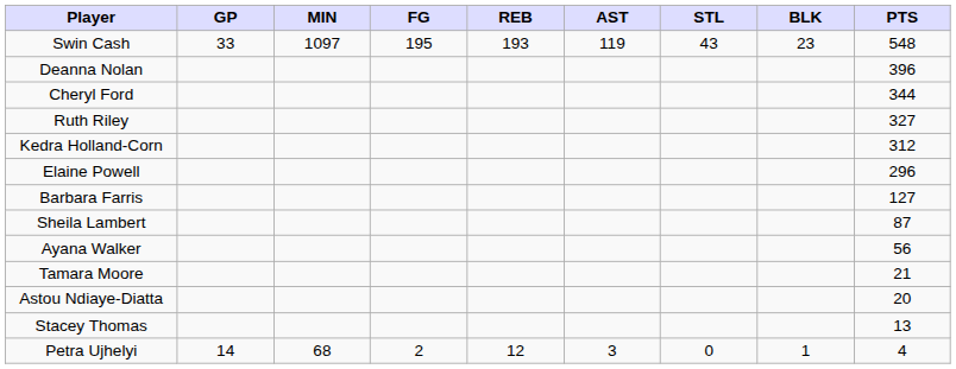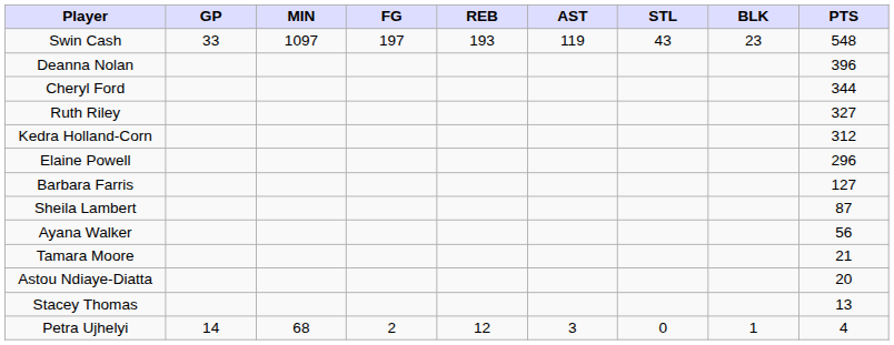 <table class="wikitable sortable">
 <tr>
 <th style="background:#ddf; width:16%;">Player</th>
 <th style="background:#ddf; width:9%;">GP</th>
 <th style="background:#ddf; width:9%;">MIN</th>
 <th style="background:#ddf; width:9%;">FG</th>
 <th style="background:#ddf; width:9%;">REB</th>
 <th style="background:#ddf; width:9%;">AST</th>
 <th style="background:#ddf; width:9%;">STL</th>
 <th style="background:#ddf; width:9%;">BLK</th>
 <th style="background:#ddf; width:9%;">PTS</th>
 </tr>
 <tr style="text-align:center;">
 <td>Swin Cash</td>
 <td>33</td>
 <td>1097</td>
-<td>195</td>
+<td>197</td>
 <td>193</td>
 <td>119</td>
 <td>43</td>
 <td>23</td>
 <td>548</td>
 </tr>
 <tr style="text-align:center;">
 <td>Deanna Nolan</td>
 <td></td>
 <td></td>
 <td></td>
 <td></td>
 <td></td>
 <td></td>
 <td></td>
 <td>396</td>
 </tr>
 <tr style="text-align:center;">
 <td>Cheryl Ford</td>
 <td></td>
 <td></td>
 <td></td>
 <td></td>
 <td></td>
 <td></td>
 <td></td>
 <td>344</td>
 </tr>
 <tr style="text-align:center;">
 <td>Ruth Riley</td>
 <td></td>
 <td></td>
 <td></td>
 <td></td>
 <td></td>
 <td></td>
 <td></td>
 <td>327</td>
 </tr>
 <tr style="text-align:center;">
 <td>Kedra Holland-Corn</td>
 <td></td>
 <td></td>
 <td></td>
 <td></td>
 <td></td>
 <td></td>
 <td></td>
 <td>312</td>
 </tr>
 <tr style="text-align:center;">
 <td>Elaine Powell</td>
 <td></td>
 <td></td>
 <td></td>
 <td></td>
 <td></td>
 <td></td>
 <td></td>
 <td>296</td>
 </tr>
 <tr style="text-align:center;">
 <td>Barbara Farris</td>
 <td></td>
 <td></td>
 <td></td>
 <td></td>
 <td></td>
 <td></td>
 <td></td>
 <td>127</td>
 </tr>
 <tr style="text-align:center;">
 <td>Sheila Lambert</td>
 <td></td>
 <td></td>
 <td></td>
 <td></td>
 <td></td>
 <td></td>
 <td></td>
 <td>87</td>
 </tr>
 <tr style="text-align:center;">
 <td>Ayana Walker</td>
 <td></td>
 <td></td>
 <td></td>
 <td></td>
 <td></td>
 <td></td>
 <td></td>
 <td>56</td>
 </tr>
 <tr style="text-align:center;">
 <td>Tamara Moore</td>
 <td></td>
 <td></td>
 <td></td>
 <td></td>
 <td></td>
 <td></td>
 <td></td>
 <td>21</td>
 </tr>
 <tr style="text-align:center;">
 <td>Astou Ndiaye-Diatta</td>
 <td></td>
 <td></td>
 <td></td>
 <td></td>
 <td></td>
 <td></td>
 <td></td>
 <td>20</td>
 </tr>
 <tr style="text-align:center;">
 <td>Stacey Thomas</td>
 <td></td>
 <td></td>
 <td></td>
 <td></td>
 <td></td>
 <td></td>
 <td></td>
 <td>13</td>
 </tr>
 <tr style="text-align:center;">
 <td>Petra Ujhelyi</td>
 <td>14</td>
 <td>68</td>
 <td>2</td>
 <td>12</td>
 <td>3</td>
 <td>0</td>
 <td>1</td>
 <td>4</td>
 </tr>
 </table>
